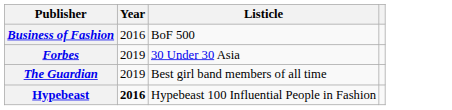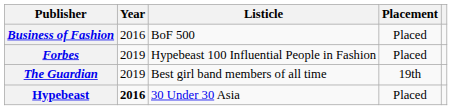 <table class="wikitable plainrowheaders sortable" style="text-align:center";>
 <tr>
 <th scope="col">Publisher</th>
 <th scope="col">Year</th>
 <th scope="col">Listicle</th>
+<th scope="col">Placement</th>
 <th scope="col" class="unsortable"></th>
 </tr>
 <tr>
 <th scope="row"><em><a href='#'>Business of Fashion</a></em></th>
 <td>2016</td>
 <td style="text-align:left">BoF 500</td>
+<td>Placed</td>
 <td></td>
 </tr>
 <tr>
 <th scope="row"><em><a href='#'>Forbes</a></em></th>
 <td>2019</td>
-<td style="text-align:left"><a href='#'>30 Under 30</a> Asia</td>
+<td>Hypebeast 100 Influential People in Fashion</td>
+<td>Placed</td>
 <td></td>
 </tr>
 <tr>
 <th scope="row"><em><a href='#'>The Guardian</a></em></th>
 <td>2019</td>
 <td style="text-align:left">Best girl band members of all time</td>
+<td>19th</td>
 <td></td>
 </tr>
 <tr>
 <th scope="row"><a href='#'>Hypebeast</a></th>
 <td><strong>2016</strong></td>
-<td>Hypebeast 100 Influential People in Fashion</td>
+<td style="text-align:left"><a href='#'>30 Under 30</a> Asia</td>
+<td style="text-align:center">Placed</td>
 <td></td>
 </tr>
 </table>
